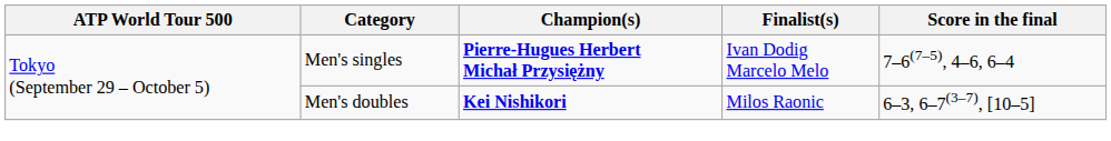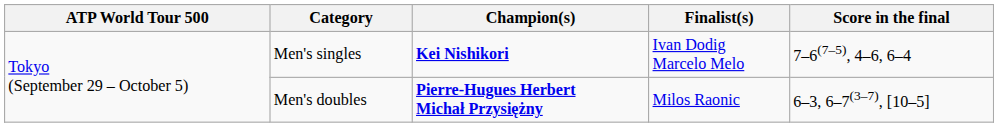 <table class="wikitable"  style="font-size:90%; width:100%;">
 <tr>
 <th>ATP World Tour 500</th>
 <th>Category</th>
 <th>Champion(s)</th>
 <th>Finalist(s)</th>
 <th>Score in the final</th>
 </tr>
 <tr>
 <td rowspan="2"><a href='#'>Tokyo</a><br>(September 29 – October 5)</td>
 <td>Men's singles</td>
-<td> <strong><a href='#'>Pierre-Hugues Herbert</a></strong> <br> <strong><a href='#'>Michał Przysiężny</a></strong></td>
+<td> <strong><a href='#'>Kei Nishikori</a></strong></td>
 <td> <a href='#'>Ivan Dodig</a> <br> <a href='#'>Marcelo Melo</a></td>
 <td>7–6<sup>(7–5)</sup>, 4–6, 6–4</td>
 </tr>
 <tr>
 <td>Men's doubles</td>
-<td> <strong><a href='#'>Kei Nishikori</a></strong></td>
+<td> <strong><a href='#'>Pierre-Hugues Herbert</a></strong> <br> <strong><a href='#'>Michał Przysiężny</a></strong></td>
 <td> <a href='#'>Milos Raonic</a></td>
 <td>6–3, 6–7<sup>(3–7)</sup>, [10–5]</td>
 </tr>
 </table>
